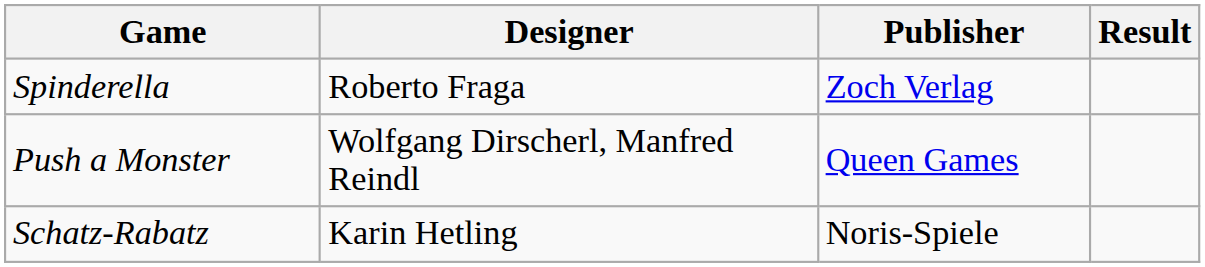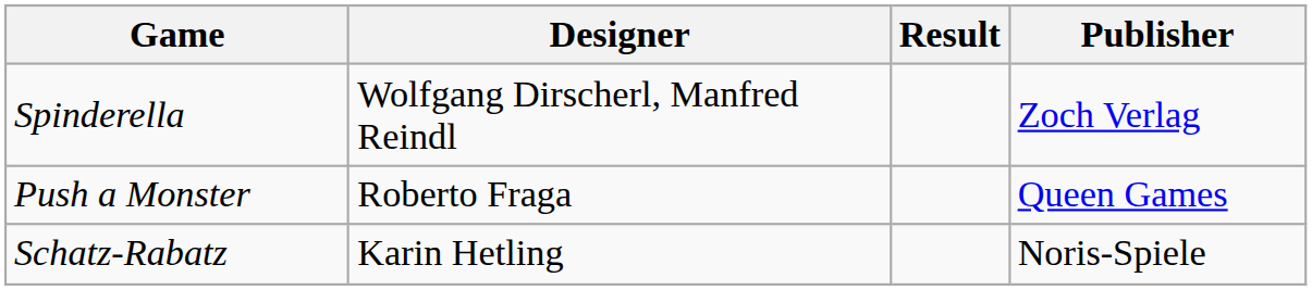 <table class="wikitable">
 <tr>
 <th style="width:140px;">Game</th>
 <th style="width:225px;">Designer</th>
+<th>Result</th>
 <th style="width:120px;">Publisher</th>
-<th>Result</th>
 </tr>
 <tr>
 <td><em>Spinderella</em></td>
-<td>Roberto Fraga</td>
+<td>Wolfgang Dirscherl, Manfred Reindl</td>
+<td></td>
 <td><a href='#'>Zoch Verlag</a></td>
-<td></td>
 </tr>
 <tr>
 <td><em>Push a Monster</em></td>
-<td>Wolfgang Dirscherl, Manfred Reindl</td>
+<td>Roberto Fraga</td>
+<td></td>
 <td><a href='#'>Queen Games</a></td>
-<td></td>
 </tr>
 <tr>
 <td><em>Schatz-Rabatz</em></td>
 <td>Karin Hetling</td>
+<td></td>
 <td>Noris-Spiele</td>
-<td></td>
 </tr>
 </table>
